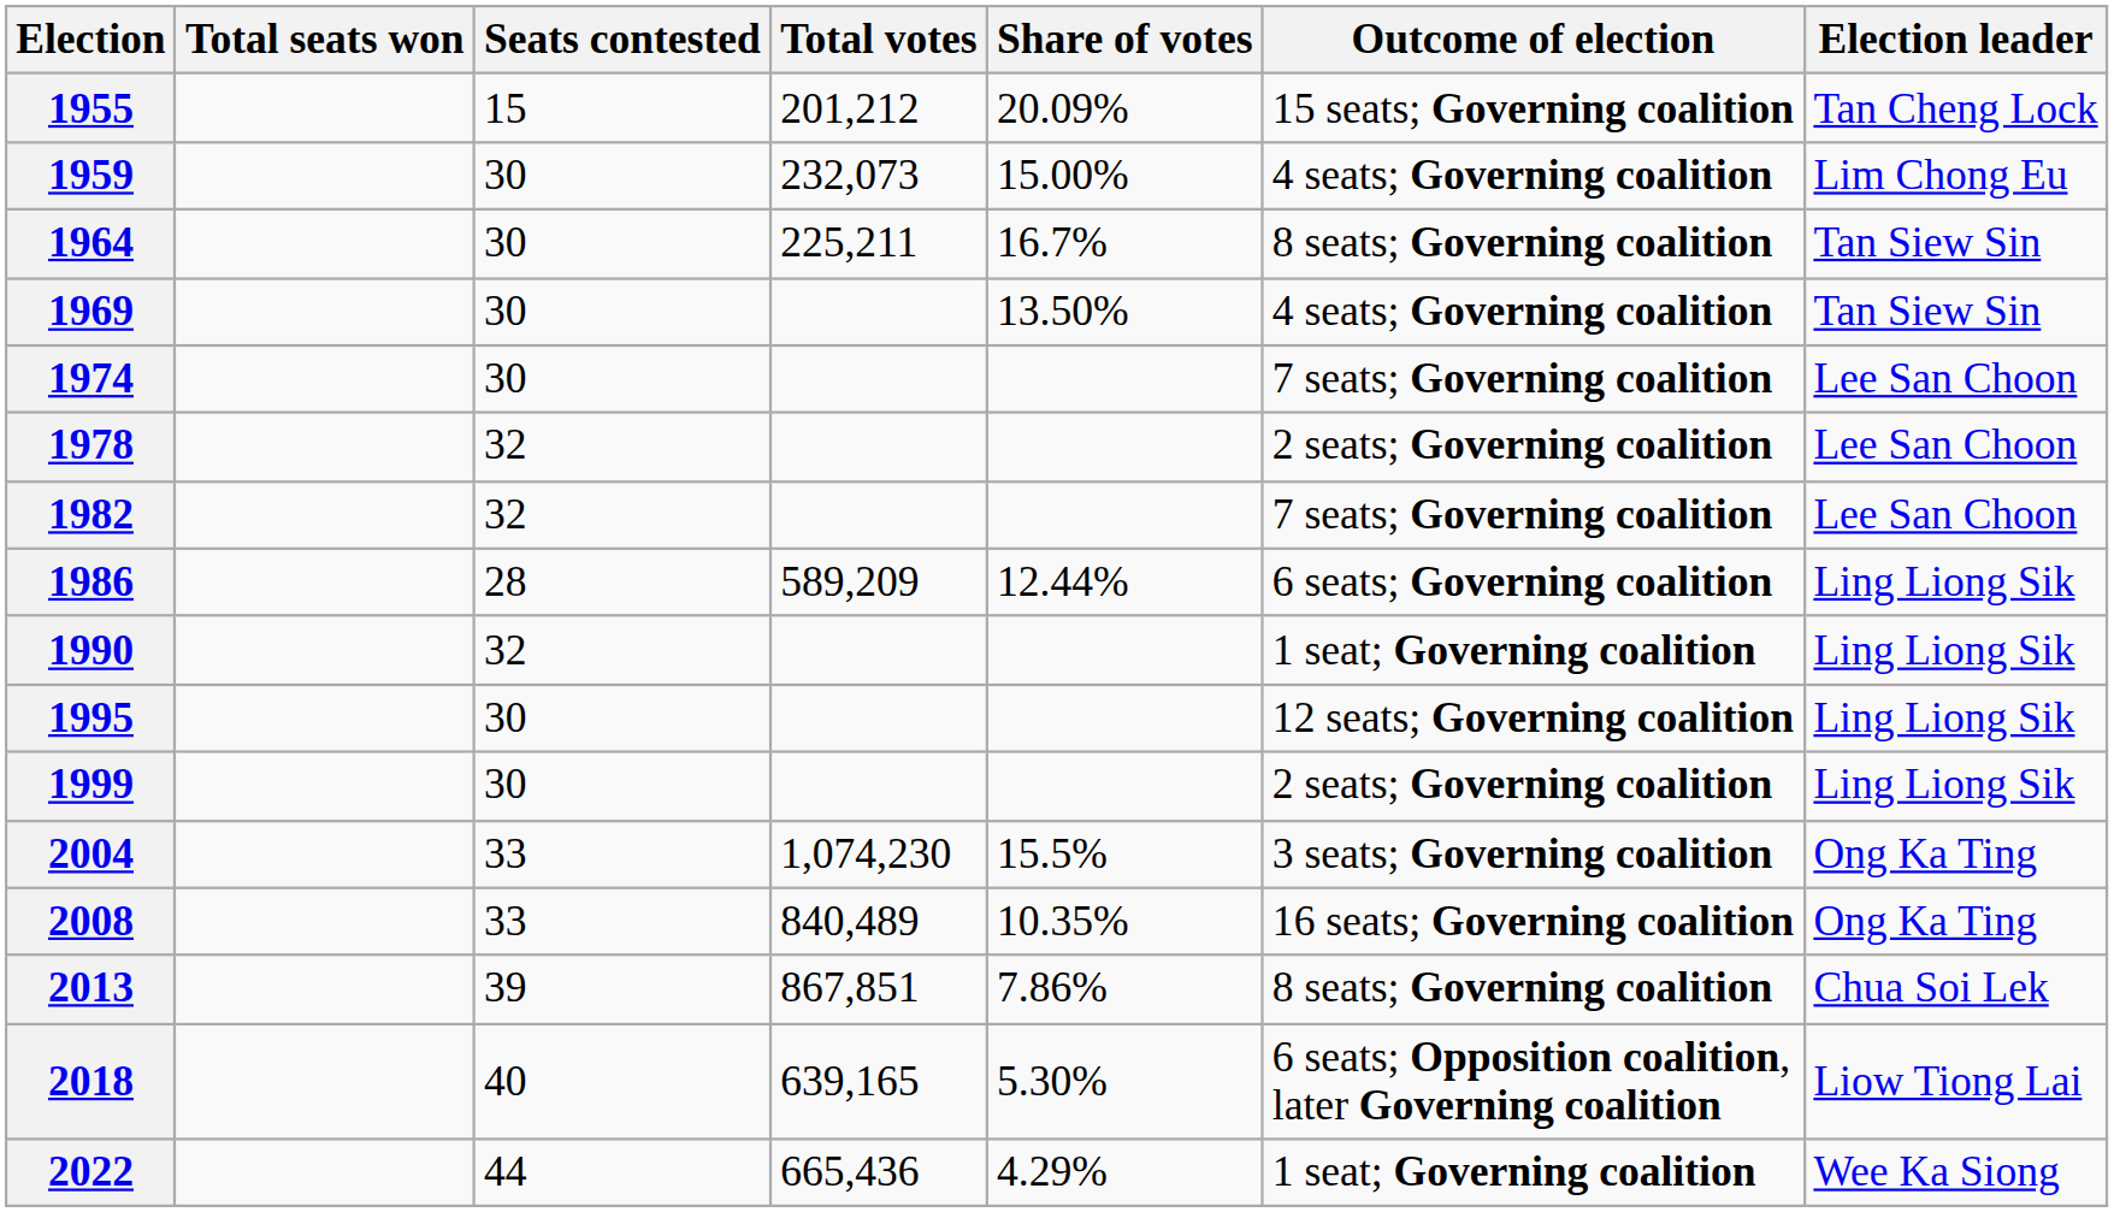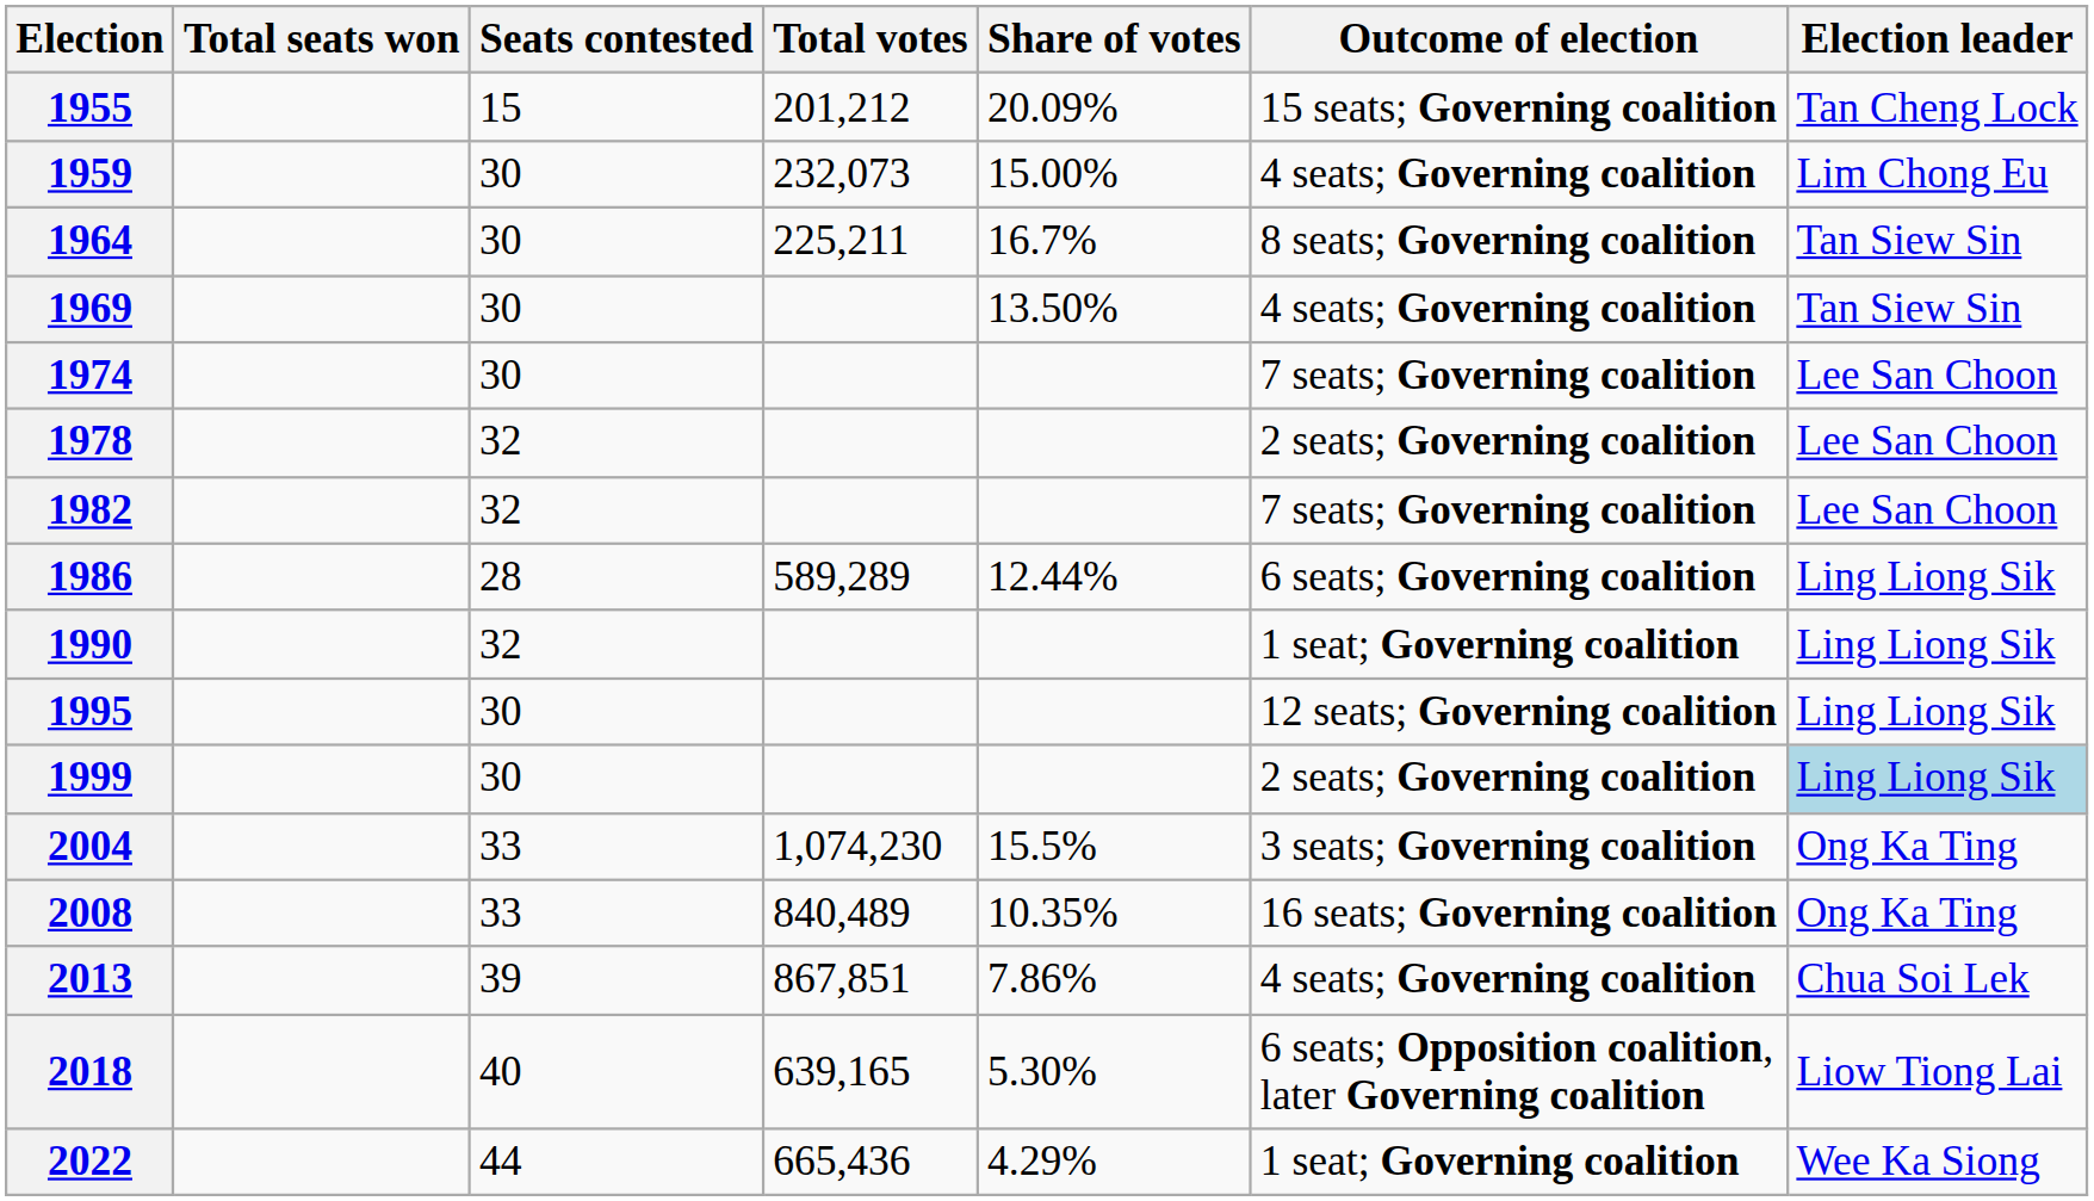 <table class="wikitable">
 <tr>
 <th>Election</th>
 <th>Total seats won</th>
 <th>Seats contested</th>
 <th>Total votes</th>
 <th>Share of votes</th>
 <th>Outcome of election</th>
 <th>Election leader</th>
 </tr>
 <tr>
 <th><a href='#'>1955</a></th>
 <td></td>
 <td>15</td>
 <td>201,212</td>
 <td>20.09%</td>
 <td>15 seats; <strong>Governing coalition</strong> <br></td>
 <td><a href='#'>Tan Cheng Lock</a></td>
 </tr>
 <tr>
 <th><a href='#'>1959</a></th>
 <td></td>
 <td>30</td>
 <td>232,073</td>
 <td>15.00%</td>
 <td>4 seats;  <strong>Governing coalition</strong> <br></td>
 <td><a href='#'>Lim Chong Eu</a></td>
 </tr>
 <tr>
 <th><a href='#'>1964</a></th>
 <td></td>
 <td>30</td>
 <td>225,211</td>
 <td>16.7%</td>
 <td>8 seats;  <strong>Governing coalition</strong> <br></td>
 <td><a href='#'>Tan Siew Sin</a></td>
 </tr>
 <tr>
 <th><a href='#'>1969</a></th>
 <td></td>
 <td>30</td>
 <td></td>
 <td>13.50%</td>
 <td>4 seats;  <strong>Governing coalition</strong> <br></td>
 <td><a href='#'>Tan Siew Sin</a></td>
 </tr>
 <tr>
 <th><a href='#'>1974</a></th>
 <td></td>
 <td>30</td>
 <td></td>
 <td></td>
 <td>7 seats; <strong>Governing coalition</strong> <br></td>
 <td><a href='#'>Lee San Choon</a></td>
 </tr>
 <tr>
 <th><a href='#'>1978</a></th>
 <td></td>
 <td>32</td>
 <td></td>
 <td></td>
 <td>2 seats; <strong>Governing coalition</strong> <br></td>
 <td><a href='#'>Lee San Choon</a></td>
 </tr>
 <tr>
 <th><a href='#'>1982</a></th>
 <td></td>
 <td>32</td>
 <td></td>
 <td></td>
 <td>7 seats;  <strong>Governing coalition</strong> <br></td>
 <td><a href='#'>Lee San Choon</a></td>
 </tr>
 <tr>
 <th><a href='#'>1986</a></th>
 <td></td>
 <td>28</td>
-<td>589,209</td>
+<td>589,289</td>
 <td>12.44%</td>
 <td>6 seats;  <strong>Governing coalition</strong> <br></td>
 <td><a href='#'>Ling Liong Sik</a></td>
 </tr>
 <tr>
 <th><a href='#'>1990</a></th>
 <td></td>
 <td>32</td>
 <td></td>
 <td></td>
 <td>1 seat; <strong>Governing coalition</strong> <br></td>
 <td><a href='#'>Ling Liong Sik</a></td>
 </tr>
 <tr>
 <th><a href='#'>1995</a></th>
 <td></td>
 <td>30</td>
 <td></td>
 <td></td>
 <td>12 seats; <strong>Governing coalition</strong> <br></td>
 <td><a href='#'>Ling Liong Sik</a></td>
 </tr>
 <tr>
 <th><a href='#'>1999</a></th>
 <td></td>
 <td>30</td>
 <td></td>
 <td></td>
 <td>2 seats; <strong>Governing coalition</strong> <br></td>
-<td><a href='#'>Ling Liong Sik</a></td>
+<td style="background: lightblue;"><a href='#'>Ling Liong Sik</a></td>
 </tr>
 <tr>
 <th><a href='#'>2004</a></th>
 <td></td>
 <td>33</td>
 <td>1,074,230</td>
 <td>15.5%</td>
 <td>3 seats; <strong>Governing coalition</strong> <br></td>
 <td><a href='#'>Ong Ka Ting</a></td>
 </tr>
 <tr>
 <th><a href='#'>2008</a></th>
 <td></td>
 <td>33</td>
 <td>840,489</td>
 <td>10.35%</td>
 <td>16 seats; <strong>Governing coalition</strong> <br></td>
 <td><a href='#'>Ong Ka Ting</a></td>
 </tr>
 <tr>
 <th><a href='#'>2013</a></th>
 <td></td>
 <td>39</td>
 <td>867,851</td>
 <td>7.86%</td>
-<td>8 seats; <strong>Governing coalition</strong> <br></td>
+<td>4 seats;  <strong>Governing coalition</strong> <br></td>
 <td><a href='#'>Chua Soi Lek</a></td>
 </tr>
 <tr>
 <th><a href='#'>2018</a></th>
 <td></td>
 <td>40</td>
 <td>639,165</td>
 <td>5.30%</td>
 <td>6 seats; <strong>Opposition coalition</strong>, <br> later <strong>Governing coalition</strong> <br></td>
 <td><a href='#'>Liow Tiong Lai</a></td>
 </tr>
 <tr>
 <th><a href='#'>2022</a></th>
 <td></td>
 <td>44</td>
 <td>665,436</td>
 <td>4.29%</td>
 <td>1 seat; <strong>Governing coalition</strong> <br> </td>
 <td><a href='#'>Wee Ka Siong</a></td>
 </tr>
 </table>
